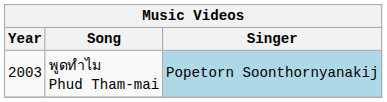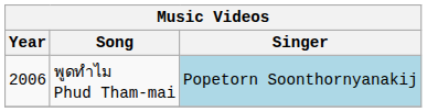 <table class=wikitable>
 <tr>
 <th colspan="4">Music Videos</th>
 </tr>
 <tr>
 <th>Year</th>
 <th>Song</th>
 <th>Singer</th>
 </tr>
 <tr>
-<td>2003</td>
+<td>2006</td>
 <td>พูดทำไม<br> Phud Tham-mai</td>
 <td style="background: lightblue;">Popetorn Soonthornyanakij</td>
 </tr>
 <tr>
 </tr>
 </table>
